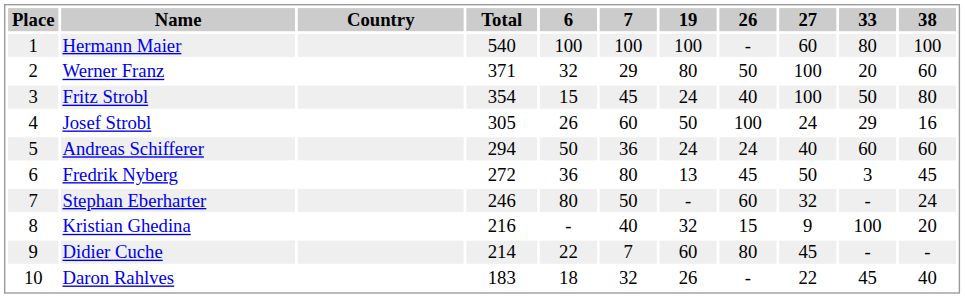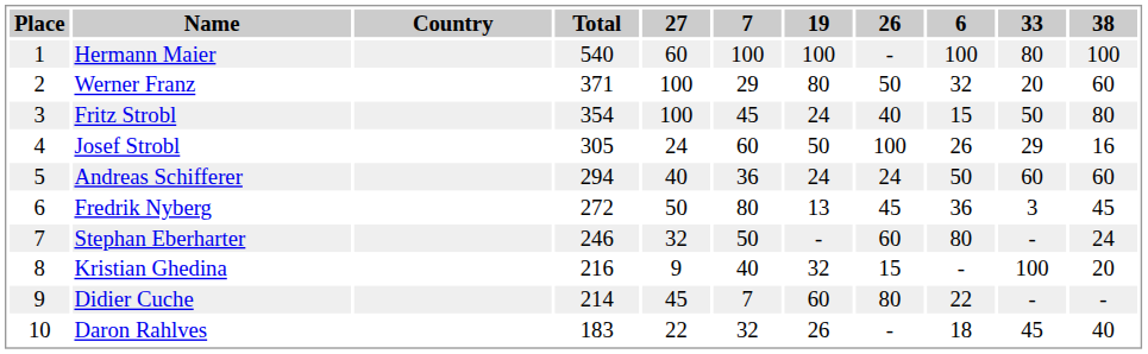 <table border="0" style="border: 1px solid #999; background-color:#FFFFFF; text-align:center; font-size:86%; line-height:15px;">
 <tr align="center" bgcolor="#CCCCCC">
 <th width=35>Place</th>
 <th width=170>Name</th>
 <th width=120>Country</th>
 <th width=50>Total</th>
-<th width=40>6</th>
+<th width=40>27</th>
 <th width=40>7</th>
 <th width=40>19</th>
 <th width=40>26</th>
-<th width=40>27</th>
+<th width=40>6</th>
 <th width=40>33</th>
 <th width=40>38</th>
 </tr>
 <tr bgcolor="#EFEFEF">
 <td>1</td>
 <td align="left"><a href='#'>Hermann Maier</a></td>
 <td align="left"></td>
 <td>540</td>
-<td>100</td>
+<td>60</td>
 <td>100</td>
 <td>100</td>
 <td>-</td>
-<td>60</td>
+<td>100</td>
 <td>80</td>
 <td>100</td>
 </tr>
 <tr>
 <td>2</td>
 <td align="left"><a href='#'>Werner Franz</a></td>
 <td align="left"></td>
 <td>371</td>
-<td>32</td>
+<td>100</td>
 <td>29</td>
 <td>80</td>
 <td>50</td>
-<td>100</td>
+<td>32</td>
 <td>20</td>
 <td>60</td>
 </tr>
 <tr bgcolor="#EFEFEF">
 <td>3</td>
 <td align="left"><a href='#'>Fritz Strobl</a></td>
 <td align="left"></td>
 <td>354</td>
-<td>15</td>
+<td>100</td>
 <td>45</td>
 <td>24</td>
 <td>40</td>
-<td>100</td>
+<td>15</td>
 <td>50</td>
 <td>80</td>
 </tr>
 <tr>
 <td>4</td>
 <td align="left"><a href='#'>Josef Strobl</a></td>
 <td align="left"></td>
 <td>305</td>
-<td>26</td>
+<td>24</td>
 <td>60</td>
 <td>50</td>
 <td>100</td>
-<td>24</td>
+<td>26</td>
 <td>29</td>
 <td>16</td>
 </tr>
 <tr bgcolor="#EFEFEF">
 <td>5</td>
 <td align="left"><a href='#'>Andreas Schifferer</a></td>
 <td align="left"></td>
 <td>294</td>
-<td>50</td>
+<td>40</td>
 <td>36</td>
 <td>24</td>
 <td>24</td>
-<td>40</td>
+<td>50</td>
 <td>60</td>
 <td>60</td>
 </tr>
 <tr>
 <td>6</td>
 <td align="left"><a href='#'>Fredrik Nyberg</a></td>
 <td align="left"></td>
 <td>272</td>
-<td>36</td>
+<td>50</td>
 <td>80</td>
 <td>13</td>
 <td>45</td>
-<td>50</td>
+<td>36</td>
 <td>3</td>
 <td>45</td>
 </tr>
 <tr bgcolor="#EFEFEF">
 <td>7</td>
 <td align="left"><a href='#'>Stephan Eberharter</a></td>
 <td align="left"></td>
 <td>246</td>
-<td>80</td>
+<td>32</td>
 <td>50</td>
 <td>-</td>
 <td>60</td>
-<td>32</td>
+<td>80</td>
 <td>-</td>
 <td>24</td>
 </tr>
 <tr>
 <td>8</td>
 <td align="left"><a href='#'>Kristian Ghedina</a></td>
 <td align="left"></td>
 <td>216</td>
-<td>-</td>
+<td>9</td>
 <td>40</td>
 <td>32</td>
 <td>15</td>
-<td>9</td>
+<td>-</td>
 <td>100</td>
 <td>20</td>
 </tr>
 <tr bgcolor="#EFEFEF">
 <td>9</td>
 <td align="left"><a href='#'>Didier Cuche</a></td>
 <td align="left"> </td>
 <td>214</td>
-<td>22</td>
+<td>45</td>
 <td>7</td>
 <td>60</td>
 <td>80</td>
-<td>45</td>
+<td>22</td>
 <td>-</td>
 <td>-</td>
 </tr>
 <tr>
 <td>10</td>
 <td align="left"><a href='#'>Daron Rahlves</a></td>
 <td align="left"></td>
 <td>183</td>
-<td>18</td>
+<td>22</td>
 <td>32</td>
 <td>26</td>
 <td>-</td>
-<td>22</td>
+<td>18</td>
 <td>45</td>
 <td>40</td>
 </tr>
 </table>
